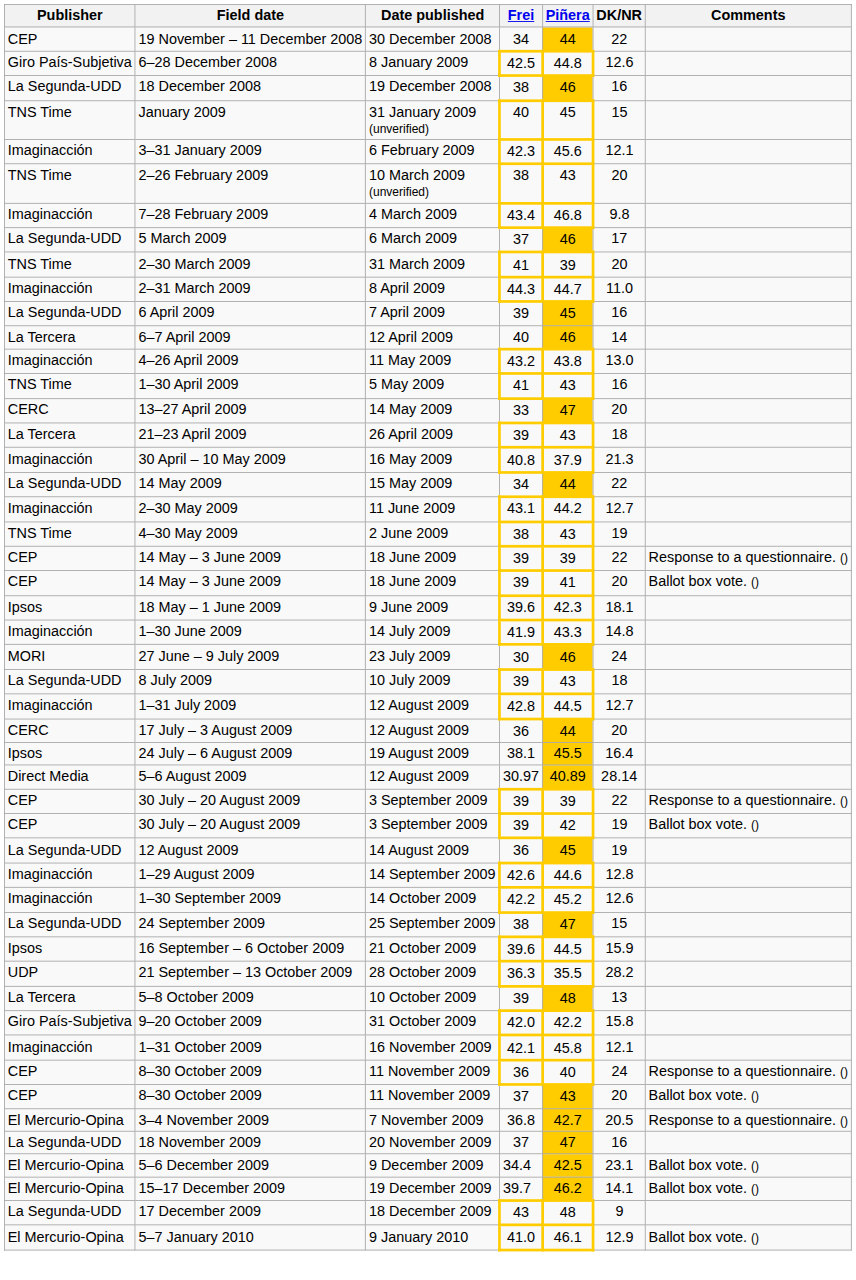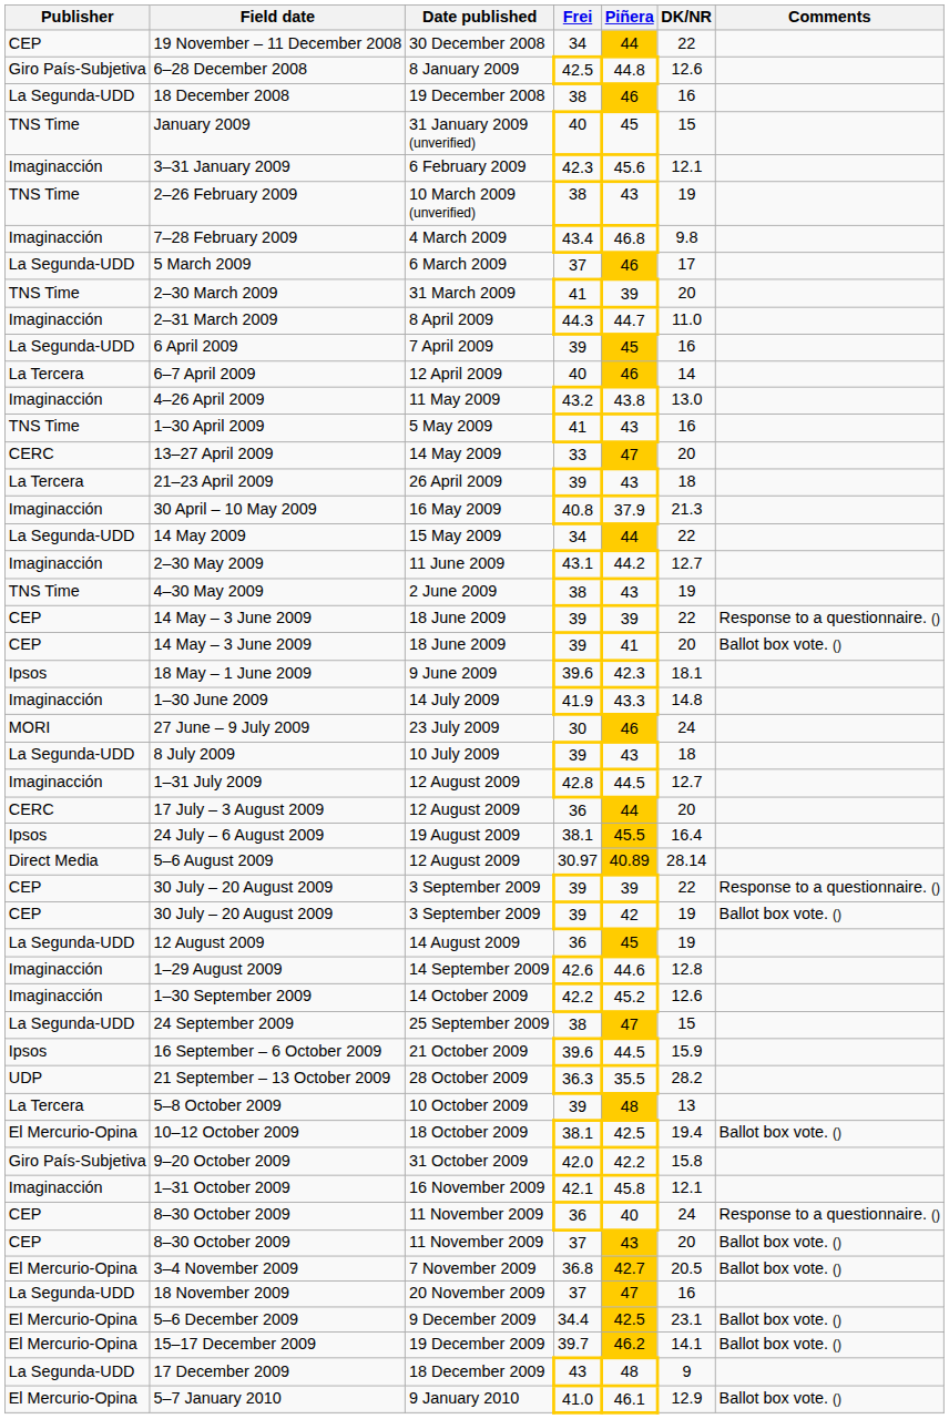 <table class="wikitable">
 <tr>
 <th>Publisher</th>
 <th>Field date</th>
 <th>Date published</th>
 <th><a href='#'>Frei</a></th>
 <th><a href='#'>Piñera</a></th>
 <th>DK/NR</th>
 <th>Comments</th>
 </tr>
 <tr valign="top">
 <td>CEP</td>
 <td>19 November – 11 December 2008</td>
 <td>30 December 2008</td>
 <td align=center>34</td>
 <td style="text-align:center; background:#fc0;">44</td>
 <td align=center>22</td>
 <td><small></small></td>
 </tr>
 <tr valign="top">
 <td>Giro País-Subjetiva</td>
 <td>6–28 December 2008</td>
 <td>8 January 2009</td>
 <td style="text-align:center; border:3px solid #fc0;">42.5</td>
 <td style="text-align:center; border:3px solid #fc0;">44.8</td>
 <td align=center>12.6</td>
 <td><small></small></td>
 </tr>
 <tr valign="top">
 <td>La Segunda-UDD</td>
 <td>18 December 2008</td>
 <td>19 December 2008</td>
 <td align=center>38</td>
 <td style="text-align:center; background:#fc0;">46</td>
 <td align=center>16</td>
 <td><small></small></td>
 </tr>
 <tr valign="top">
 <td>TNS Time</td>
 <td>January 2009</td>
 <td>31 January 2009<br><small>(unverified)</small></td>
 <td style="text-align:center; border:3px solid #fc0;">40</td>
 <td style="text-align:center; border:3px solid #fc0;">45</td>
 <td align=center>15</td>
 <td><small></small></td>
 </tr>
 <tr valign="top">
 <td>Imaginacción</td>
 <td>3–31 January 2009</td>
 <td>6 February 2009</td>
 <td style="text-align:center; border:3px solid #fc0;">42.3</td>
 <td style="text-align:center; border:3px solid #fc0;">45.6</td>
 <td align=center>12.1</td>
 <td><small></small></td>
 </tr>
 <tr valign="top">
 <td>TNS Time</td>
 <td>2–26 February 2009</td>
 <td>10 March 2009<br><small>(unverified)</small></td>
 <td style="text-align:center; border:3px solid #fc0;">38</td>
 <td style="text-align:center; border:3px solid #fc0;">43</td>
-<td align=center>20</td>
+<td align=center>19</td>
 <td><small></small></td>
 </tr>
 <tr valign="top">
 <td>Imaginacción</td>
 <td>7–28 February 2009</td>
 <td>4 March 2009</td>
 <td style="text-align:center; border:3px solid #fc0;">43.4</td>
 <td style="text-align:center; border:3px solid #fc0;">46.8</td>
 <td align=center>9.8</td>
 <td><small></small></td>
 </tr>
 <tr valign="top">
 <td>La Segunda-UDD</td>
 <td>5 March 2009</td>
 <td>6 March 2009</td>
 <td align=center>37</td>
 <td style="text-align:center; background:#fc0;">46</td>
 <td align=center>17</td>
 <td><small></small></td>
 </tr>
 <tr valign="top">
 <td>TNS Time</td>
 <td>2–30 March 2009</td>
 <td>31 March 2009</td>
 <td style="text-align:center; border:3px solid #fc0;">41</td>
 <td style="text-align:center; border:3px solid #fc0;">39</td>
 <td align=center>20</td>
 <td><small></small></td>
 </tr>
 <tr valign="top">
 <td>Imaginacción</td>
 <td>2–31 March 2009</td>
 <td>8 April 2009</td>
 <td style="text-align:center; border:3px solid #fc0;">44.3</td>
 <td style="text-align:center; border:3px solid #fc0;">44.7</td>
 <td align=center>11.0</td>
 <td><small></small></td>
 </tr>
 <tr valign="top">
 <td>La Segunda-UDD</td>
 <td>6 April 2009</td>
 <td>7 April 2009</td>
 <td align=center>39</td>
 <td style="text-align:center; background:#fc0;">45</td>
 <td align=center>16</td>
 <td><small></small></td>
 </tr>
 <tr valign="top">
 <td>La Tercera</td>
 <td>6–7 April 2009</td>
 <td>12 April 2009</td>
 <td align=center>40</td>
 <td style="text-align:center; background:#fc0;">46</td>
 <td align=center>14</td>
 <td><small></small></td>
 </tr>
 <tr valign="top">
 <td>Imaginacción</td>
 <td>4–26 April 2009</td>
 <td>11 May 2009</td>
 <td style="text-align:center; border:3px solid #fc0;">43.2</td>
 <td style="text-align:center; border:3px solid #fc0;">43.8</td>
 <td align=center>13.0</td>
 <td><small></small></td>
 </tr>
 <tr valign="top">
 <td>TNS Time</td>
 <td>1–30 April 2009</td>
 <td>5 May 2009</td>
 <td style="text-align:center; border:3px solid #fc0;">41</td>
 <td style="text-align:center; border:3px solid #fc0;">43</td>
 <td align=center>16</td>
 <td><small></small></td>
 </tr>
 <tr valign="top">
 <td>CERC</td>
 <td>13–27 April 2009</td>
 <td>14 May 2009</td>
 <td align=center>33</td>
 <td style="text-align:center; background:#fc0;">47</td>
 <td align=center>20</td>
 <td><small></small></td>
 </tr>
 <tr valign="top">
 <td>La Tercera</td>
 <td>21–23 April 2009</td>
 <td>26 April 2009</td>
 <td style="text-align:center; border:3px solid #fc0;">39</td>
 <td style="text-align:center; border:3px solid #fc0;">43</td>
 <td align=center>18</td>
 <td><small></small></td>
 </tr>
 <tr valign="top">
 <td>Imaginacción</td>
 <td>30 April – 10 May 2009</td>
 <td>16 May 2009</td>
 <td style="text-align:center; border:3px solid #fc0;">40.8</td>
 <td style="text-align:center; border:3px solid #fc0;">37.9</td>
 <td align=center>21.3</td>
 <td><small></small></td>
 </tr>
 <tr valign="top">
 <td>La Segunda-UDD</td>
 <td>14 May 2009</td>
 <td>15 May 2009</td>
 <td align=center>34</td>
 <td style="text-align:center; background:#fc0;">44</td>
 <td align=center>22</td>
 <td><small></small></td>
 </tr>
 <tr valign="top">
 <td>Imaginacción</td>
 <td>2–30 May 2009</td>
 <td>11 June 2009</td>
 <td style="text-align:center; border:3px solid #fc0;">43.1</td>
 <td style="text-align:center; border:3px solid #fc0;">44.2</td>
 <td align=center>12.7</td>
 <td><small></small></td>
 </tr>
 <tr valign="top">
 <td>TNS Time</td>
 <td>4–30 May 2009</td>
 <td>2 June 2009</td>
 <td style="text-align:center; border:3px solid #fc0;">38</td>
 <td style="text-align:center; border:3px solid #fc0;">43</td>
 <td align=center>19</td>
 <td><small></small></td>
 </tr>
 <tr valign="top">
 <td>CEP</td>
 <td>14 May – 3 June 2009</td>
 <td>18 June 2009</td>
 <td style="text-align:center; border:3px solid #fc0;">39</td>
 <td style="text-align:center; border:3px solid #fc0;">39</td>
 <td align=center>22</td>
 <td>Response to a questionnaire. <small>()</small></td>
 </tr>
 <tr valign="top">
 <td>CEP</td>
 <td>14 May – 3 June 2009</td>
 <td>18 June 2009</td>
 <td style="text-align:center; border:3px solid #fc0;">39</td>
 <td style="text-align:center; border:3px solid #fc0;">41</td>
 <td align=center>20</td>
 <td>Ballot box vote. <small>()</small></td>
 </tr>
 <tr valign="top">
 <td>Ipsos</td>
 <td>18 May – 1 June 2009</td>
 <td>9 June 2009</td>
 <td style="text-align:center; border:3px solid #fc0;">39.6</td>
 <td style="text-align:center; border:3px solid #fc0;">42.3</td>
 <td align=center>18.1</td>
 <td><small></small></td>
 </tr>
 <tr valign="top">
 <td>Imaginacción</td>
 <td>1–30 June 2009</td>
 <td>14 July 2009</td>
 <td style="text-align:center; border:3px solid #fc0;">41.9</td>
 <td style="text-align:center; border:3px solid #fc0;">43.3</td>
 <td align=center>14.8</td>
 <td><small></small></td>
 </tr>
 <tr valign="top">
 <td>MORI</td>
 <td>27 June – 9 July 2009</td>
 <td>23 July 2009</td>
 <td align=center>30</td>
 <td style="text-align:center; background:#fc0;">46</td>
 <td align=center>24</td>
 <td><small></small></td>
 </tr>
 <tr valign="top">
 <td>La Segunda-UDD</td>
 <td>8 July 2009</td>
 <td>10 July 2009</td>
 <td style="text-align:center; border:3px solid #fc0;">39</td>
 <td style="text-align:center; border:3px solid #fc0;">43</td>
 <td align=center>18</td>
 <td><small></small></td>
 </tr>
 <tr valign="top">
 <td>Imaginacción</td>
 <td>1–31 July 2009</td>
 <td>12 August 2009</td>
 <td style="text-align:center; border:3px solid #fc0;">42.8</td>
 <td style="text-align:center; border:3px solid #fc0;">44.5</td>
 <td align=center>12.7</td>
 <td><small></small></td>
 </tr>
 <tr valign="top">
 <td>CERC</td>
 <td>17 July – 3 August 2009</td>
 <td>12 August 2009</td>
 <td align=center>36</td>
 <td style="text-align:center; background:#fc0;">44</td>
 <td align=center>20</td>
 <td><small></small></td>
 </tr>
 <tr valign="top">
 <td>Ipsos</td>
 <td>24 July – 6 August 2009</td>
 <td>19 August 2009</td>
 <td align=center>38.1</td>
 <td style="text-align:center; background:#fc0;">45.5</td>
 <td align=center>16.4</td>
 <td><small></small></td>
 </tr>
 <tr valign="top">
 <td>Direct Media</td>
 <td>5–6 August 2009</td>
 <td>12 August 2009</td>
 <td align=center>30.97</td>
 <td style="text-align:center; background:#fc0;">40.89</td>
 <td align=center>28.14</td>
 <td><small></small></td>
 </tr>
 <tr valign="top">
 <td>CEP</td>
 <td>30 July – 20 August 2009</td>
 <td>3 September 2009</td>
 <td style="text-align:center; border:3px solid #fc0;">39</td>
 <td style="text-align:center; border:3px solid #fc0;">39</td>
 <td align=center>22</td>
 <td>Response to a questionnaire. <small>()</small></td>
 </tr>
 <tr valign="top">
 <td>CEP</td>
 <td>30 July – 20 August 2009</td>
 <td>3 September 2009</td>
 <td style="text-align:center; border:3px solid #fc0;">39</td>
 <td style="text-align:center; border:3px solid #fc0;">42</td>
 <td align=center>19</td>
 <td>Ballot box vote. <small>()</small></td>
 </tr>
 <tr valign="top">
 <td>La Segunda-UDD</td>
 <td>12 August 2009</td>
 <td>14 August 2009</td>
 <td align=center>36</td>
 <td style="text-align:center; background:#fc0;">45</td>
 <td align=center>19</td>
 <td><small></small></td>
 </tr>
 <tr valign="top">
 <td>Imaginacción</td>
 <td>1–29 August 2009</td>
 <td>14 September 2009</td>
 <td style="text-align:center; border:3px solid #fc0;">42.6</td>
 <td style="text-align:center; border:3px solid #fc0;">44.6</td>
 <td align=center>12.8</td>
 <td><small></small></td>
 </tr>
 <tr valign="top">
 <td>Imaginacción</td>
 <td>1–30 September 2009</td>
 <td>14 October 2009</td>
 <td style="text-align:center; border:3px solid #fc0;">42.2</td>
 <td style="text-align:center; border:3px solid #fc0;">45.2</td>
 <td align=center>12.6</td>
 <td><small></small></td>
 </tr>
 <tr valign="top">
 <td>La Segunda-UDD</td>
 <td>24 September 2009</td>
 <td>25 September 2009</td>
 <td align=center>38</td>
 <td style="text-align:center; background:#fc0;">47</td>
 <td align=center>15</td>
 <td><small></small></td>
 </tr>
 <tr valign="top">
 <td>Ipsos</td>
 <td>16 September – 6 October 2009</td>
 <td>21 October 2009</td>
 <td style="text-align:center; border:3px solid #fc0;">39.6</td>
 <td style="text-align:center; border:3px solid #fc0;">44.5</td>
 <td align=center>15.9</td>
 <td><small></small></td>
 </tr>
 <tr valign="top">
 <td>UDP</td>
 <td>21 September – 13 October 2009</td>
 <td>28 October 2009</td>
 <td style="text-align:center; border:3px solid #fc0;">36.3</td>
 <td style="text-align:center; border:3px solid #fc0;">35.5</td>
 <td align=center>28.2</td>
 <td><small></small></td>
 </tr>
 <tr valign="top">
 <td>La Tercera</td>
 <td>5–8 October 2009</td>
 <td>10 October 2009</td>
 <td align=center>39</td>
 <td style="text-align:center; background:#fc0;">48</td>
 <td align=center>13</td>
 <td><small></small></td>
 </tr>
+<tr style="vertical-align:top;" n=1200 (100% registered)>
+<td>El Mercurio-Opina</td>
+<td>10–12 October 2009</td>
+<td>18 October 2009</td>
+<td style="text-align:center; border:3px solid #fc0;">38.1</td>
+<td style="text-align:center; border:3px solid #fc0;">42.5</td>
+<td align=center>19.4</td>
+<td>Ballot box vote. <small>()</small></td>
+</tr>
 <tr valign="top">
 <td>Giro País-Subjetiva</td>
 <td>9–20 October 2009</td>
 <td>31 October 2009</td>
 <td style="text-align:center; border:3px solid #fc0;">42.0</td>
 <td style="text-align:center; border:3px solid #fc0;">42.2</td>
 <td align=center>15.8</td>
 <td><small></small></td>
 </tr>
 <tr valign="top">
 <td>Imaginacción</td>
 <td>1–31 October 2009</td>
 <td>16 November 2009</td>
 <td style="text-align:center; border:3px solid #fc0;">42.1</td>
 <td style="text-align:center; border:3px solid #fc0;">45.8</td>
 <td align=center>12.1</td>
 <td><small></small></td>
 </tr>
 <tr valign="top">
 <td>CEP</td>
 <td>8–30 October 2009</td>
 <td>11 November 2009</td>
 <td style="text-align:center; border:3px solid #fc0;">36</td>
 <td style="text-align:center; border:3px solid #fc0;">40</td>
 <td align=center>24</td>
 <td>Response to a questionnaire. <small>()</small></td>
 </tr>
 <tr valign="top">
 <td>CEP</td>
 <td>8–30 October 2009</td>
 <td>11 November 2009</td>
 <td align=center>37</td>
 <td style="text-align:center; background:#fc0;">43</td>
 <td align=center>20</td>
 <td>Ballot box vote. <small>()</small></td>
 </tr>
 <tr style="vertical-align:top;" n=1200 (100% registered)>
 <td>El Mercurio-Opina</td>
 <td>3–4 November 2009</td>
 <td>7 November 2009</td>
 <td align=center>36.8</td>
 <td style="text-align:center; background:#fc0;">42.7</td>
 <td align=center>20.5</td>
-<td>Response to a questionnaire. <small>()</small></td>
+<td>Ballot box vote. <small>()</small></td>
 </tr>
 <tr valign="top">
 <td>La Segunda-UDD</td>
 <td>18 November 2009</td>
 <td>20 November 2009</td>
 <td align=center>37</td>
 <td style="text-align:center; background:#fc0;">47</td>
 <td align=center>16</td>
 <td><small></small></td>
 </tr>
 <tr style="vertical-align:top;" n=1200 (100% registered)>
 <td>El Mercurio-Opina</td>
 <td>5–6 December 2009</td>
 <td>9 December 2009</td>
 <td>34.4</td>
 <td style="text-align:center; background:#fc0;">42.5</td>
 <td align=center>23.1</td>
 <td>Ballot box vote. <small>()</small></td>
 </tr>
 <tr style="vertical-align:top;" n=1200 (100% registered)>
 <td>El Mercurio-Opina</td>
 <td>15–17 December 2009</td>
 <td>19 December 2009</td>
 <td>39.7</td>
 <td style="text-align:center; background:#fc0;">46.2</td>
 <td align=center>14.1</td>
 <td>Ballot box vote. <small>()</small></td>
 </tr>
 <tr valign="top">
 <td>La Segunda-UDD</td>
 <td>17 December 2009</td>
 <td>18 December 2009</td>
 <td style="text-align:center; border:3px solid #fc0;">43</td>
 <td style="text-align:center; border:3px solid #fc0;">48</td>
 <td align=center>9</td>
 <td><small></small></td>
 </tr>
 <tr style="vertical-align:top;" n=1200 (100% registered)>
 <td>El Mercurio-Opina</td>
 <td>5–7 January 2010</td>
 <td>9 January 2010</td>
 <td style="text-align:center; border:3px solid #fc0;">41.0</td>
 <td style="text-align:center; border:3px solid #fc0;">46.1</td>
 <td align=center>12.9</td>
 <td>Ballot box vote. <small>()</small></td>
 </tr>
 </table>
